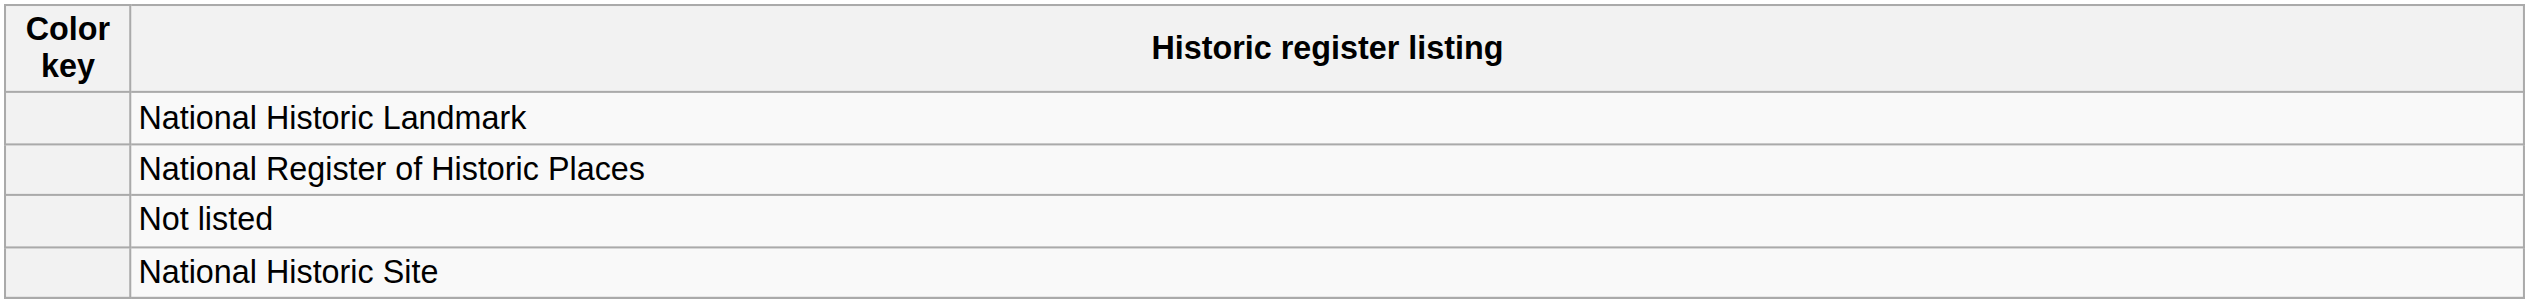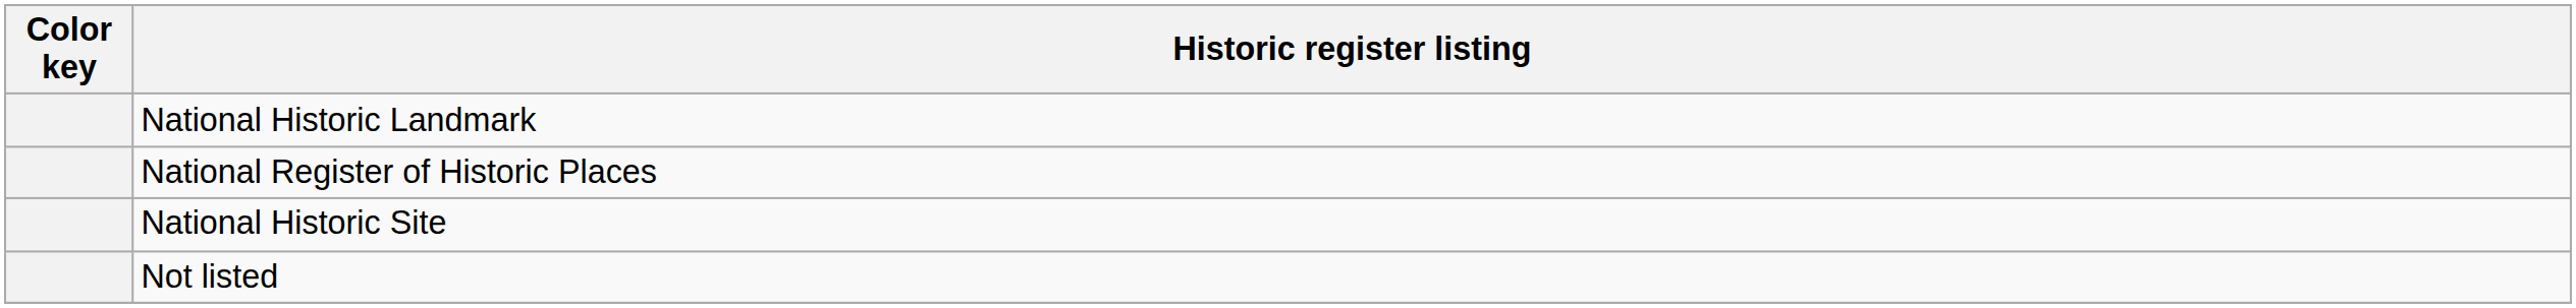 <table class="wikitable">
 <tr>
 <th style="width:5%;"><strong>Color key</strong></th>
 <th style="width:95%;"><strong>Historic register listing</strong></th>
 </tr>
 <tr>
 <th></th>
 <td>National Historic Landmark</td>
 </tr>
 <tr>
 <th></th>
 <td>National Register of Historic Places</td>
 </tr>
 <tr>
 <th></th>
-<td>Not listed</td>
+<td>National Historic Site</td>
 </tr>
 <tr>
 <th></th>
-<td>National Historic Site</td>
+<td>Not listed</td>
 </tr>
 <tr>
 </tr>
 </table>
